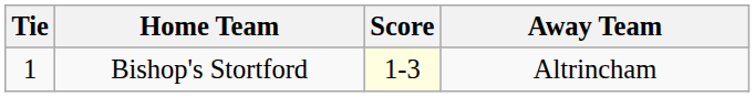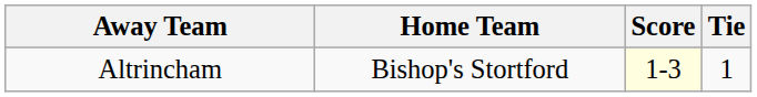 <table class="wikitable" style="text-align:center;">
 <tr>
-<th width=20>Tie</th>
+<th width=175>Away Team</th>
 <th width=175>Home Team</th>
 <th width=20>Score</th>
-<th width=175>Away Team</th>
+<th width=20>Tie</th>
 </tr>
 <tr>
-<td>1</td>
+<td>Altrincham</td>
 <td>Bishop's Stortford</td>
 <td style="background: lightyellow;">1-3</td>
-<td>Altrincham</td>
+<td>1</td>
 </tr>
 </table>
